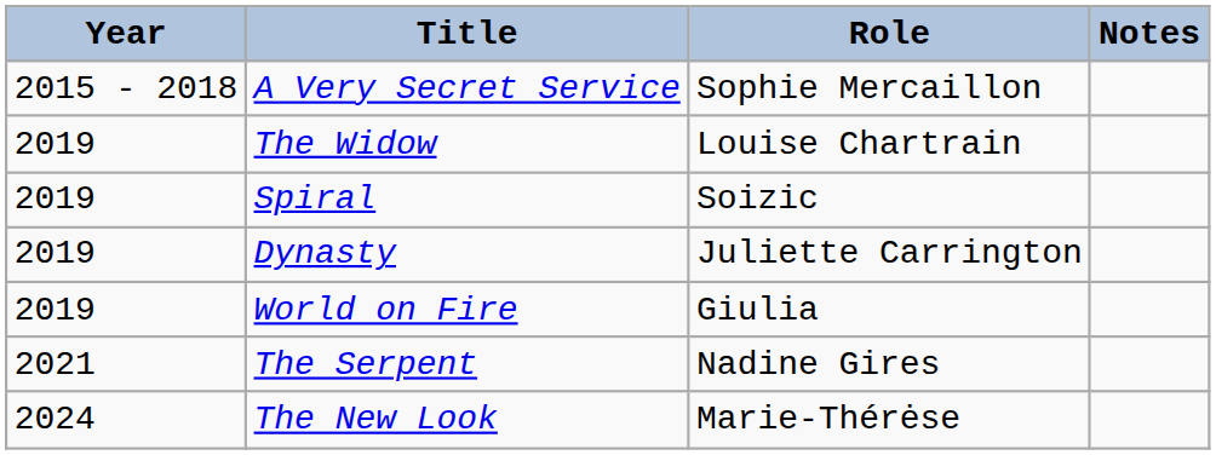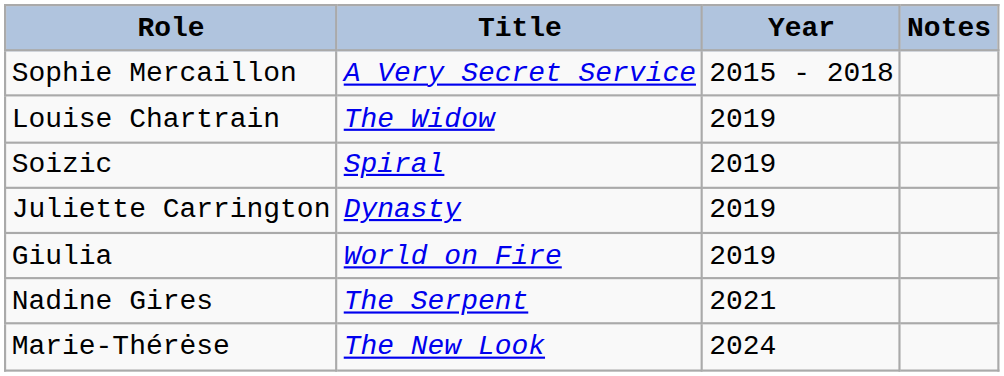 <table class="wikitable">
 <tr>
+<th style="background:#B0C4DE;">Role</th>
+<th style="background:#B0C4DE;">Title</th>
 <th style="background:#B0C4DE;">Year</th>
-<th style="background:#B0C4DE;">Title</th>
-<th style="background:#B0C4DE;">Role</th>
 <th style="background:#B0C4DE;">Notes</th>
 </tr>
 <tr>
+<td>Sophie Mercaillon</td>
+<td><em><a href='#'>A Very Secret Service</a></em></td>
 <td>2015 - 2018</td>
-<td><em><a href='#'>A Very Secret Service</a></em></td>
-<td>Sophie Mercaillon</td>
 <td></td>
 </tr>
 <tr>
+<td>Louise Chartrain</td>
+<td><em><a href='#'>The Widow</a></em></td>
 <td>2019</td>
-<td><em><a href='#'>The Widow</a></em></td>
-<td>Louise Chartrain</td>
 <td></td>
 </tr>
 <tr>
+<td>Soizic</td>
+<td><em><a href='#'>Spiral</a></em></td>
 <td>2019</td>
-<td><em><a href='#'>Spiral</a></em></td>
-<td>Soizic</td>
 <td></td>
 </tr>
 <tr>
+<td>Juliette Carrington</td>
+<td><em><a href='#'>Dynasty</a></em></td>
 <td>2019</td>
-<td><em><a href='#'>Dynasty</a></em></td>
-<td>Juliette Carrington</td>
 <td></td>
 </tr>
 <tr>
+<td>Giulia</td>
+<td><em><a href='#'>World on Fire</a></em></td>
 <td>2019</td>
-<td><em><a href='#'>World on Fire</a></em></td>
-<td>Giulia</td>
 <td></td>
 </tr>
 <tr>
+<td>Nadine Gires</td>
+<td><em><a href='#'>The Serpent</a></em></td>
 <td>2021</td>
-<td><em><a href='#'>The Serpent</a></em></td>
-<td>Nadine Gires</td>
 <td></td>
 </tr>
 <tr>
+<td>Marie-Thérėse</td>
+<td><em><a href='#'>The New Look</a></em></td>
 <td>2024</td>
-<td><em><a href='#'>The New Look</a></em></td>
-<td>Marie-Thérėse</td>
 <td></td>
 </tr>
 </table>
